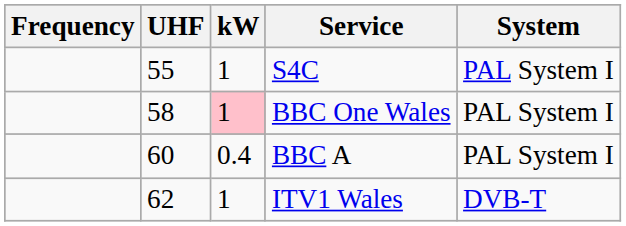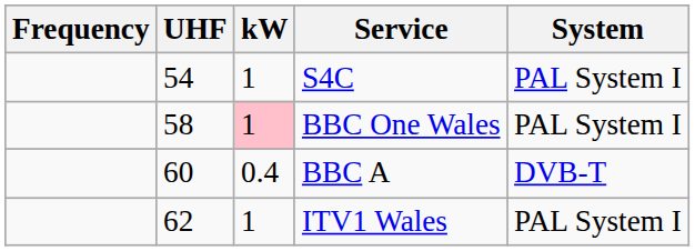 <table class="wikitable sortable">
 <tr>
 <th>Frequency</th>
 <th>UHF</th>
 <th>kW</th>
 <th>Service</th>
 <th>System</th>
 </tr>
 <tr>
 <td></td>
-<td>55</td>
+<td>54</td>
 <td>1</td>
 <td><a href='#'>S4C</a></td>
 <td><a href='#'>PAL</a> System I</td>
 </tr>
 <tr>
 <td></td>
 <td>58</td>
 <td style="background: pink;">1</td>
 <td><a href='#'>BBC One Wales</a></td>
 <td>PAL System I</td>
 </tr>
 <tr>
 <td></td>
 <td>60</td>
 <td>0.4</td>
 <td><a href='#'>BBC</a> A</td>
-<td>PAL System I</td>
+<td><a href='#'>DVB-T</a></td>
 </tr>
 <tr>
 <td></td>
 <td>62</td>
 <td>1</td>
 <td><a href='#'>ITV1 Wales</a></td>
-<td><a href='#'>DVB-T</a></td>
+<td>PAL System I</td>
 </tr>
 </table>
